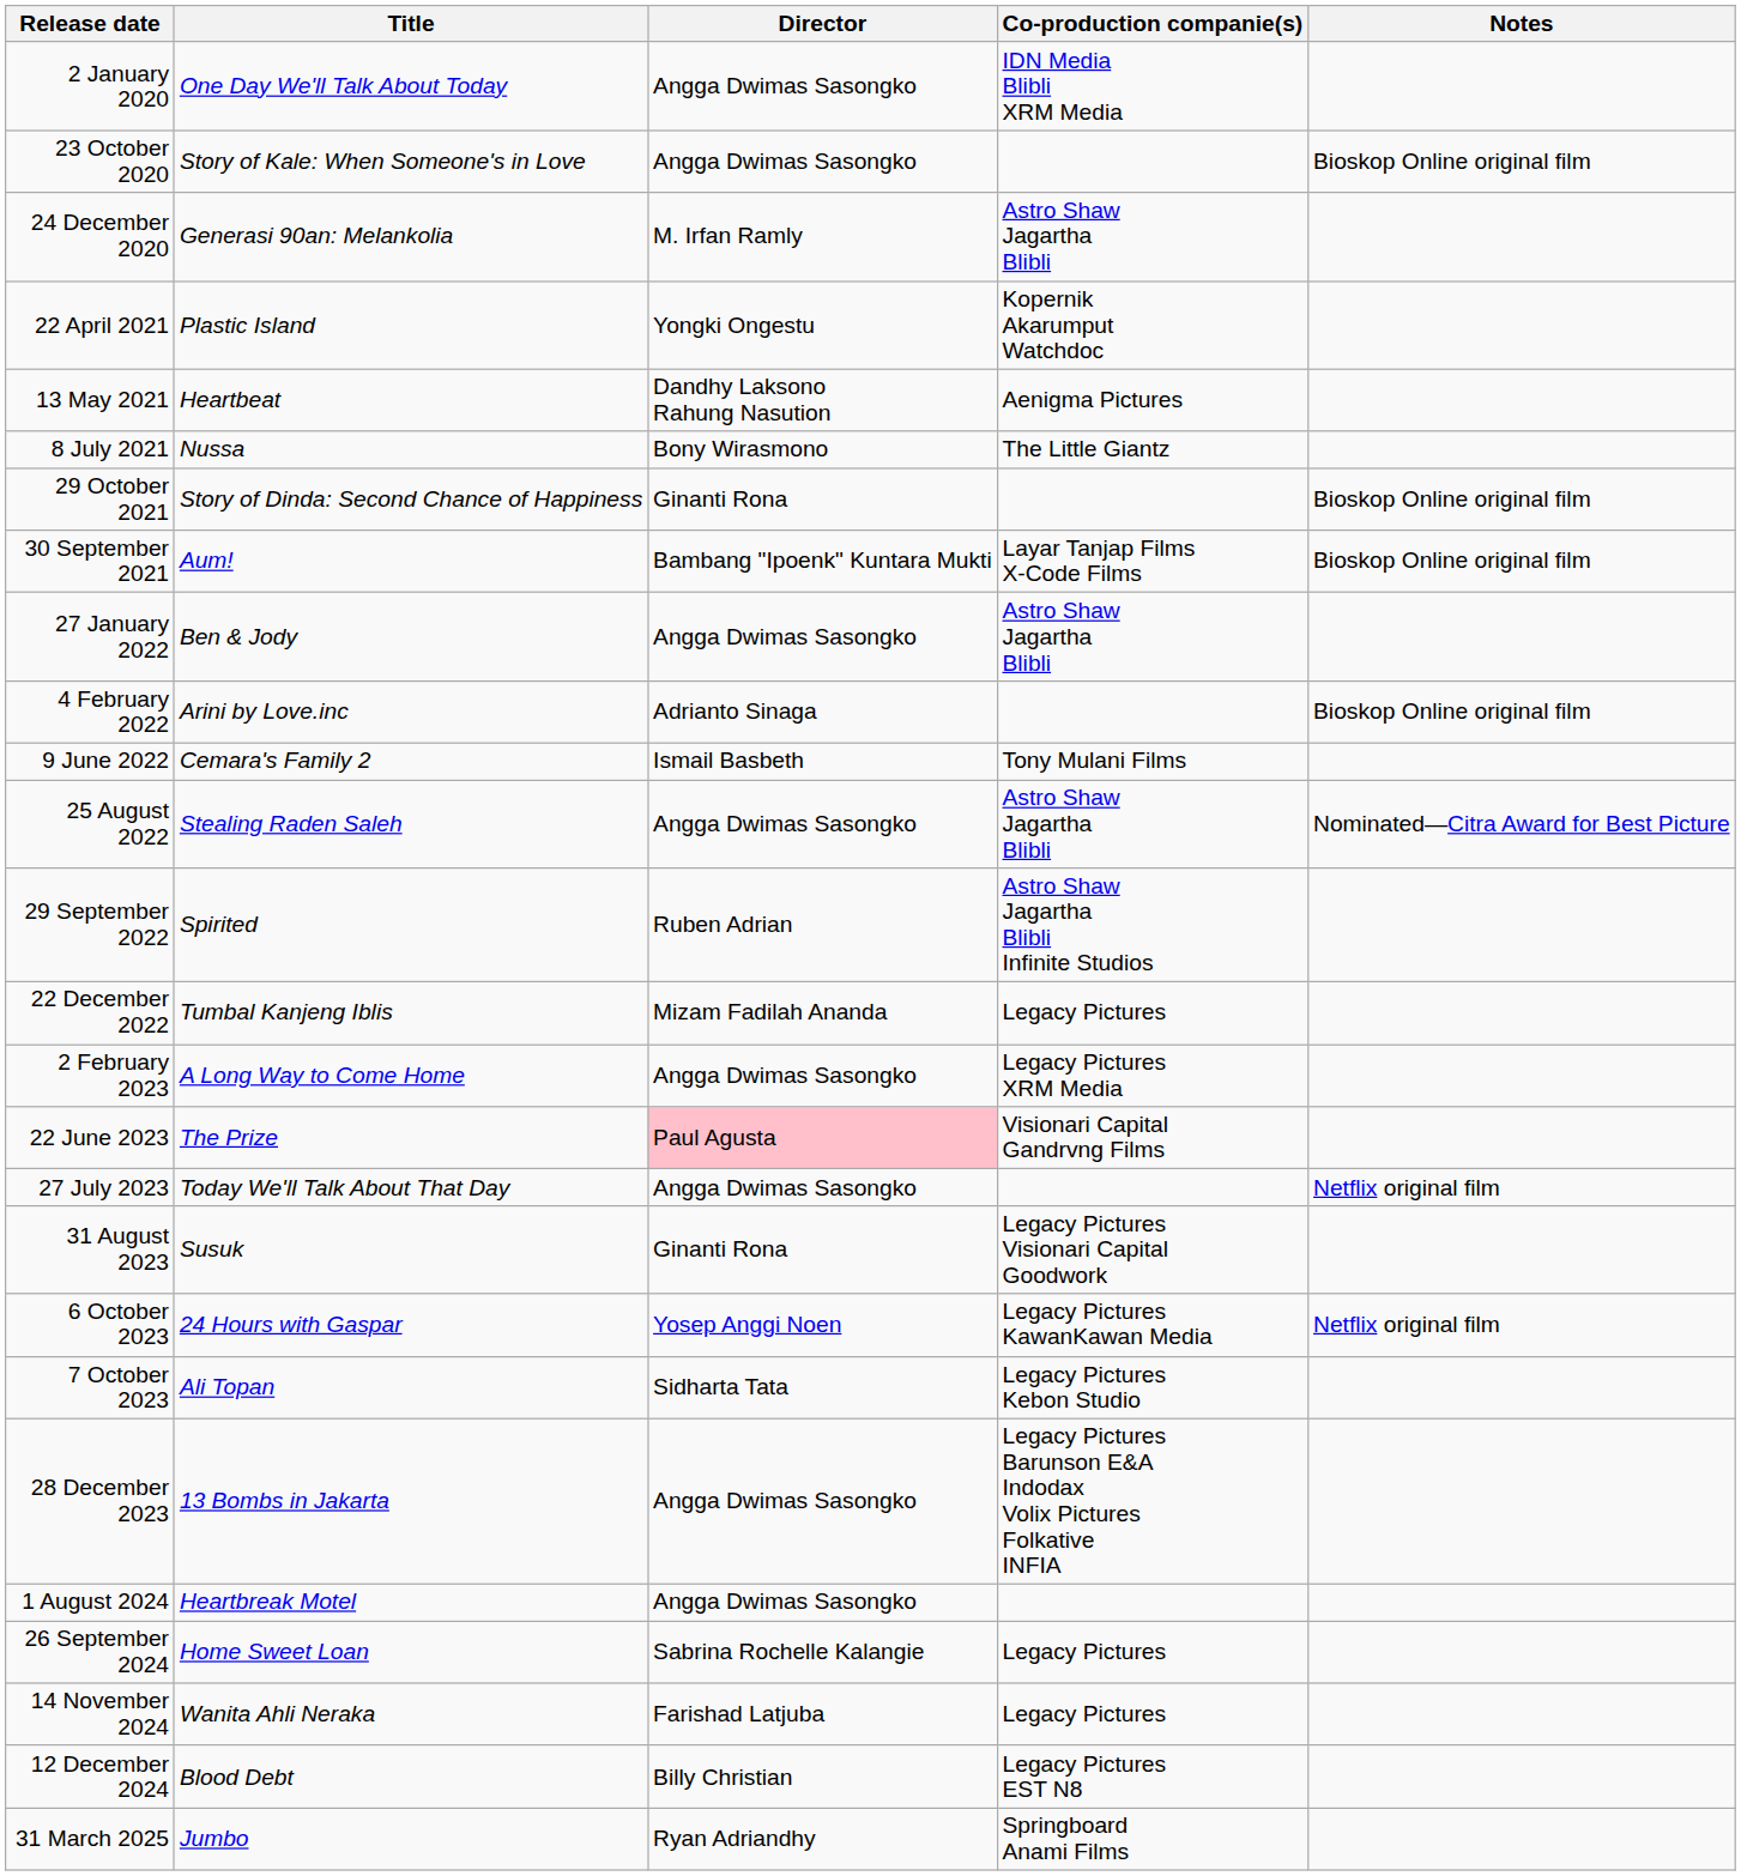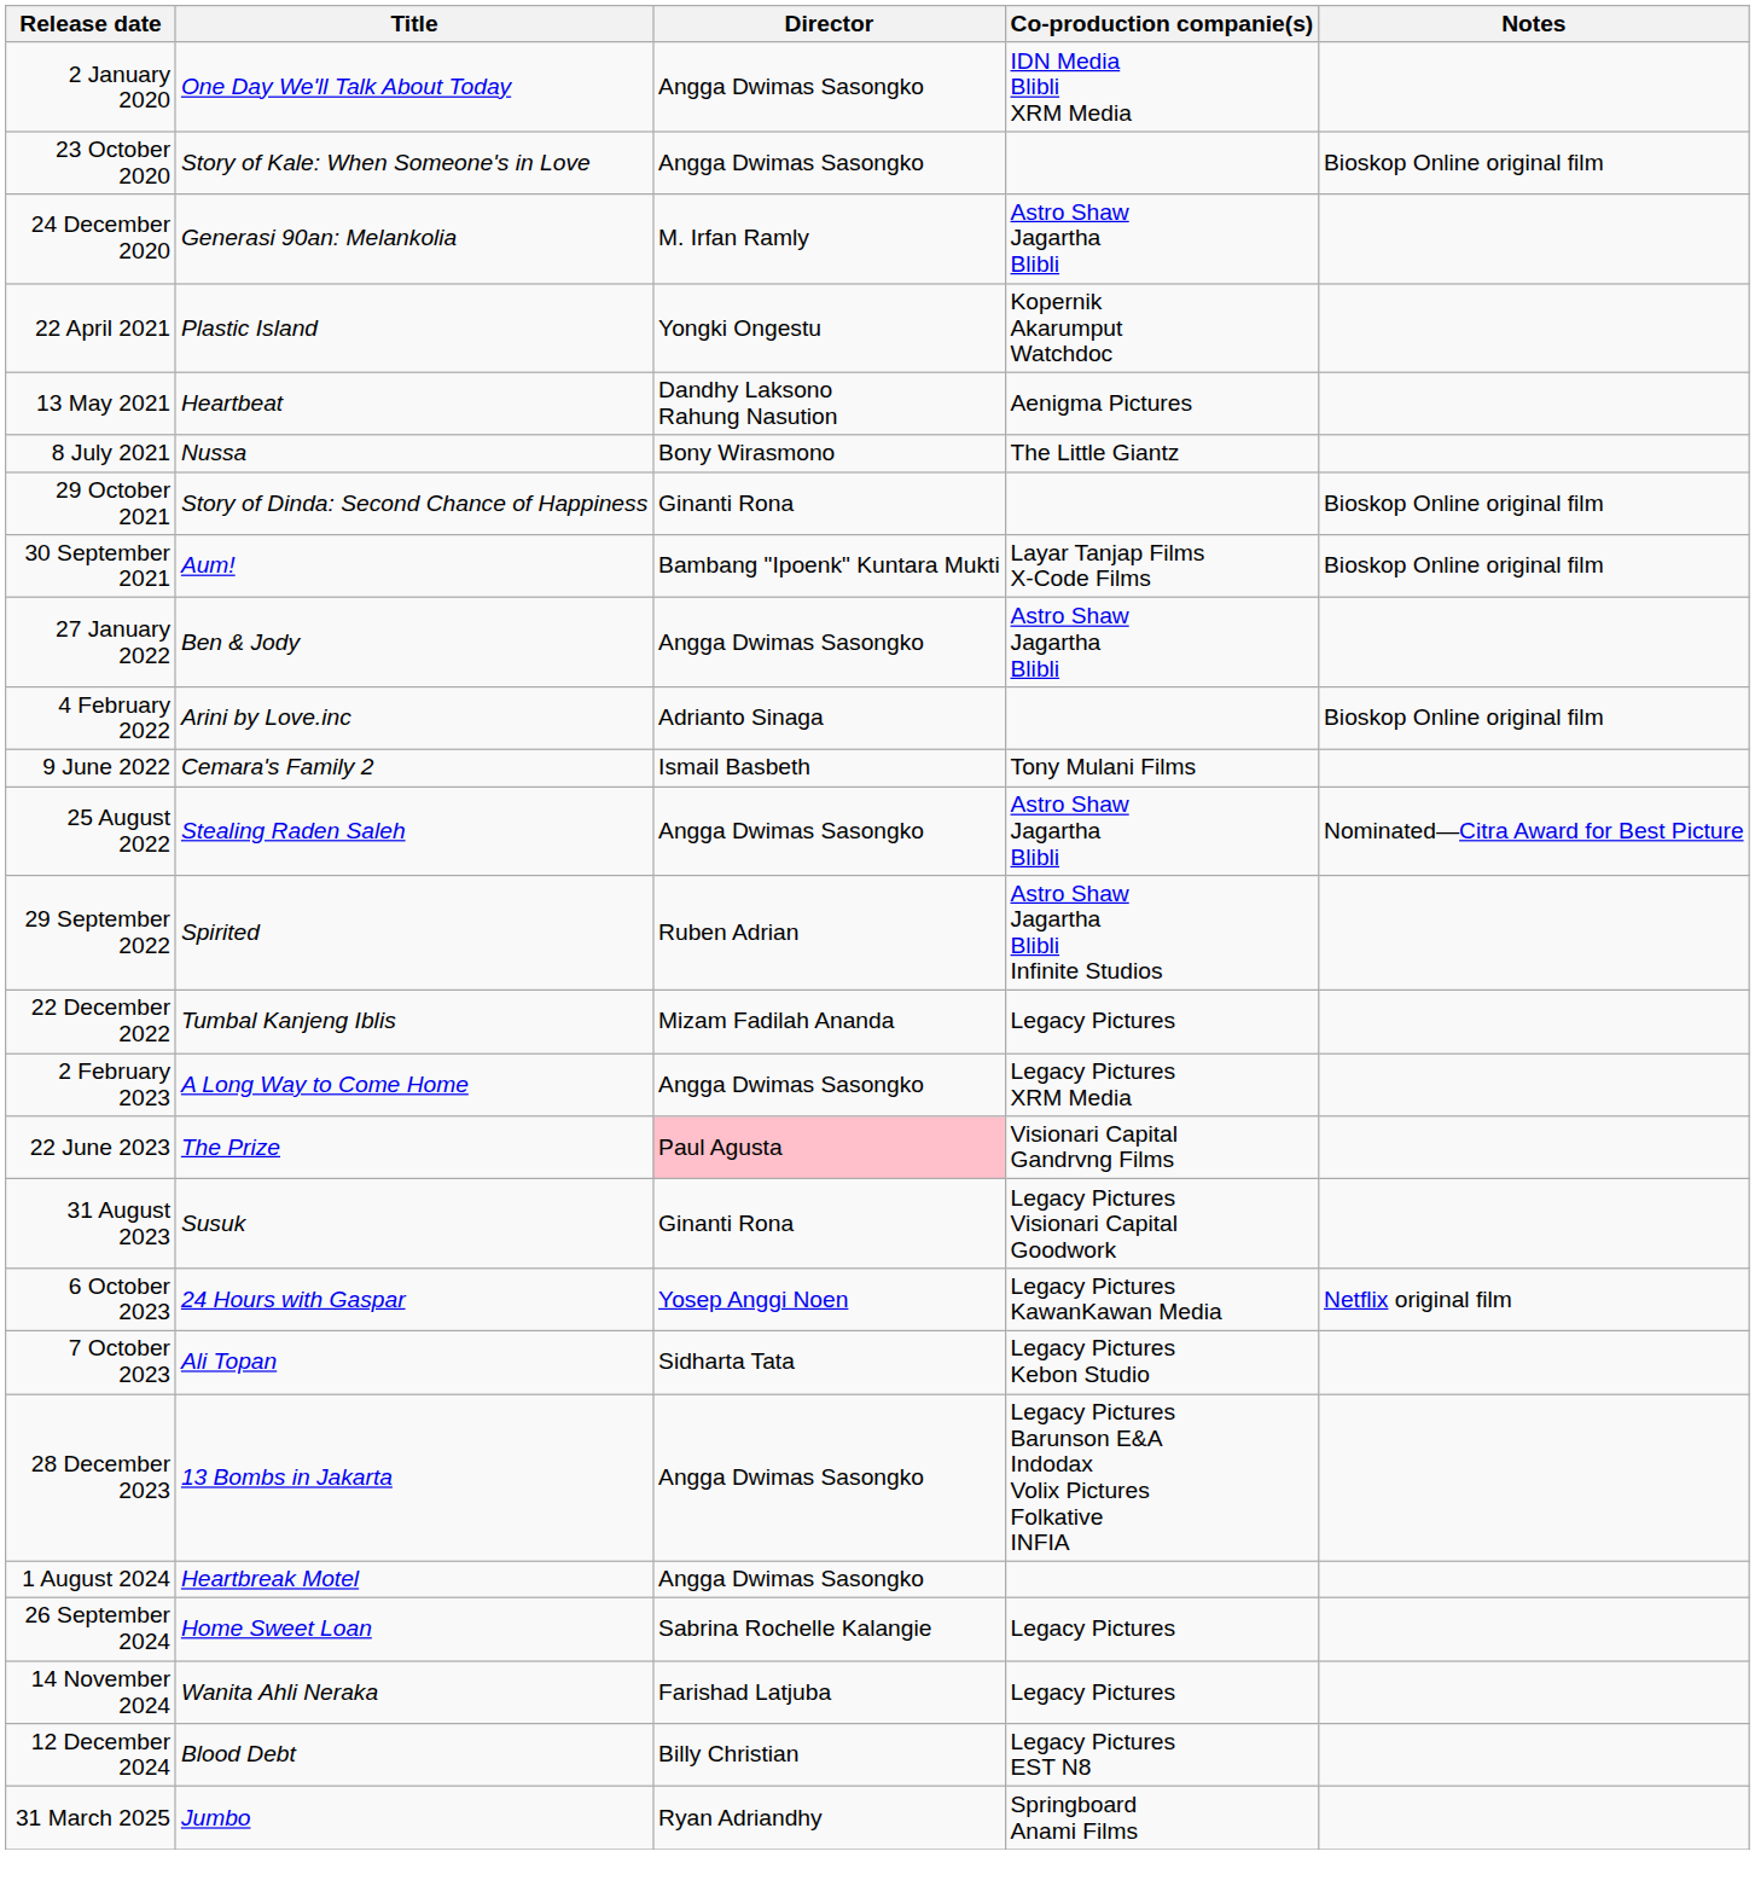 <table class="wikitable sortable">
 <tr>
 <th scope="col" style="width:110px;">Release date</th>
 <th>Title</th>
 <th>Director</th>
 <th>Co-production companie(s)</th>
 <th>Notes</th>
 </tr>
 <tr>
 <td align="right">2 January 2020</td>
 <td><em><a href='#'>One Day We'll Talk About Today</a></em></td>
 <td>Angga Dwimas Sasongko</td>
 <td><a href='#'>IDN Media</a><br><a href='#'>Blibli</a><br>XRM Media</td>
 <td></td>
 </tr>
 <tr>
 <td align="right">23 October 2020</td>
 <td><em>Story of Kale: When Someone's in Love</em></td>
 <td>Angga Dwimas Sasongko</td>
 <td></td>
 <td>Bioskop Online original film</td>
 </tr>
 <tr>
 <td align="right">24 December 2020</td>
 <td><em>Generasi 90an: Melankolia</em></td>
 <td>M. Irfan Ramly</td>
 <td><a href='#'>Astro Shaw</a><br>Jagartha<br><a href='#'>Blibli</a></td>
 <td></td>
 </tr>
 <tr>
 <td align="right">22 April 2021</td>
 <td><em>Plastic Island</em></td>
 <td>Yongki Ongestu</td>
 <td>Kopernik<br>Akarumput<br>Watchdoc</td>
 <td></td>
 </tr>
 <tr>
 <td align="right">13 May 2021</td>
 <td><em>Heartbeat</em></td>
 <td>Dandhy Laksono<br>Rahung Nasution</td>
 <td>Aenigma Pictures</td>
 <td></td>
 </tr>
 <tr>
 <td align="right">8 July 2021</td>
 <td><em>Nussa</em></td>
 <td>Bony Wirasmono</td>
 <td>The Little Giantz</td>
 <td></td>
 </tr>
 <tr>
 <td align="right">29 October 2021</td>
 <td><em>Story of Dinda: Second Chance of Happiness</em></td>
 <td>Ginanti Rona</td>
 <td></td>
 <td>Bioskop Online original film</td>
 </tr>
 <tr>
 <td align="right">30 September 2021</td>
 <td><em><a href='#'>Aum!</a></em></td>
 <td>Bambang "Ipoenk" Kuntara Mukti</td>
 <td>Layar Tanjap Films<br>X-Code Films</td>
 <td>Bioskop Online original film</td>
 </tr>
 <tr>
 <td align="right">27 January 2022</td>
 <td><em>Ben & Jody</em></td>
 <td>Angga Dwimas Sasongko</td>
 <td><a href='#'>Astro Shaw</a><br>Jagartha<br><a href='#'>Blibli</a></td>
 <td></td>
 </tr>
 <tr>
 <td align="right">4 February 2022</td>
 <td><em>Arini by Love.inc</em></td>
 <td>Adrianto Sinaga</td>
 <td></td>
 <td>Bioskop Online original film</td>
 </tr>
 <tr>
 <td align="right">9 June 2022</td>
 <td><em>Cemara's Family 2</em></td>
 <td>Ismail Basbeth</td>
 <td>Tony Mulani Films</td>
 <td></td>
 </tr>
 <tr>
 <td align="right">25 August 2022</td>
 <td><em><a href='#'>Stealing Raden Saleh</a></em></td>
 <td>Angga Dwimas Sasongko</td>
 <td><a href='#'>Astro Shaw</a><br>Jagartha<br><a href='#'>Blibli</a></td>
 <td>Nominated—<a href='#'>Citra Award for Best Picture</a></td>
 </tr>
 <tr>
 <td align="right">29 September 2022</td>
 <td><em>Spirited</em></td>
 <td>Ruben Adrian</td>
 <td><a href='#'>Astro Shaw</a><br>Jagartha<br><a href='#'>Blibli</a><br>Infinite Studios</td>
 <td></td>
 </tr>
 <tr>
 <td align="right">22 December 2022</td>
 <td><em>Tumbal Kanjeng Iblis</em></td>
 <td>Mizam Fadilah Ananda</td>
 <td>Legacy Pictures</td>
 <td></td>
 </tr>
 <tr>
 <td align="right">2 February 2023</td>
 <td><em><a href='#'>A Long Way to Come Home</a></em></td>
 <td>Angga Dwimas Sasongko</td>
 <td>Legacy Pictures<br>XRM Media</td>
 <td></td>
 </tr>
 <tr>
 <td align="right">22 June 2023</td>
 <td><em><a href='#'>The Prize</a></em></td>
 <td style="background: pink;">Paul Agusta</td>
 <td>Visionari Capital<br>Gandrvng Films</td>
 <td></td>
 </tr>
 <tr>
-<td align="right">27 July 2023</td>
-<td><em>Today We'll Talk About That Day</em></td>
-<td>Angga Dwimas Sasongko</td>
-<td></td>
-<td><a href='#'>Netflix</a> original film</td>
-</tr>
-<tr>
 <td align="right">31 August 2023</td>
 <td><em>Susuk</em></td>
 <td>Ginanti Rona</td>
 <td>Legacy Pictures<br>Visionari Capital<br>Goodwork</td>
 <td></td>
 </tr>
 <tr>
 <td align="right">6 October 2023</td>
 <td><em><a href='#'>24 Hours with Gaspar</a></em></td>
 <td><a href='#'>Yosep Anggi Noen</a></td>
 <td>Legacy Pictures<br>KawanKawan Media</td>
 <td><a href='#'>Netflix</a> original film</td>
 </tr>
 <tr>
 <td align="right">7 October 2023</td>
 <td><em><a href='#'>Ali Topan</a></em></td>
 <td>Sidharta Tata</td>
 <td>Legacy Pictures<br>Kebon Studio</td>
 <td></td>
 </tr>
 <tr>
 <td align="right">28 December 2023</td>
 <td><em><a href='#'>13 Bombs in Jakarta</a></em></td>
 <td>Angga Dwimas Sasongko</td>
 <td>Legacy Pictures<br>Barunson E&A<br>Indodax<br>Volix Pictures<br>Folkative<br>INFIA</td>
 <td></td>
 </tr>
 <tr>
 <td align="right">1 August 2024</td>
 <td><em><a href='#'>Heartbreak Motel</a></em></td>
 <td>Angga Dwimas Sasongko</td>
 <td></td>
 <td></td>
 </tr>
 <tr>
 <td align="right">26 September 2024</td>
 <td><em><a href='#'>Home Sweet Loan</a></em></td>
 <td>Sabrina Rochelle Kalangie</td>
 <td>Legacy Pictures</td>
 <td></td>
 </tr>
 <tr>
 <td align="right">14 November 2024</td>
 <td><em>Wanita Ahli Neraka</em></td>
 <td>Farishad Latjuba</td>
 <td>Legacy Pictures</td>
 <td></td>
 </tr>
 <tr>
 <td align="right">12 December 2024</td>
 <td><em>Blood Debt</em></td>
 <td>Billy Christian</td>
 <td>Legacy Pictures<br>EST N8</td>
 <td></td>
 </tr>
 <tr>
 <td align="right">31 March 2025</td>
 <td><em><a href='#'>Jumbo</a></em></td>
 <td>Ryan Adriandhy</td>
 <td>Springboard<br>Anami Films</td>
 <td></td>
 </tr>
 </table>
